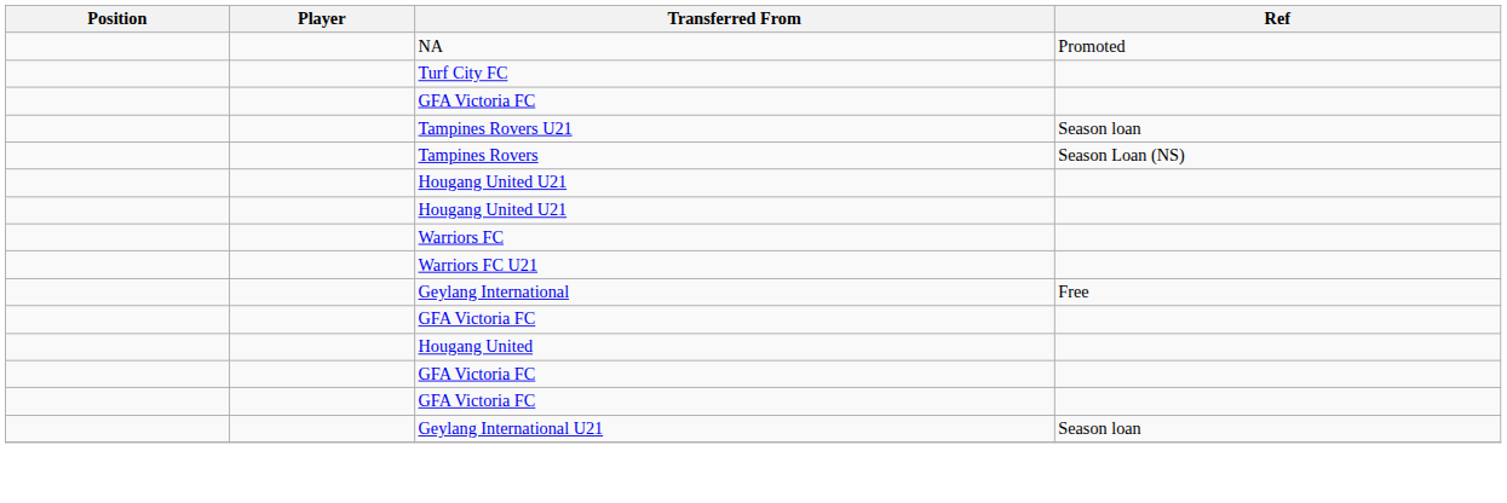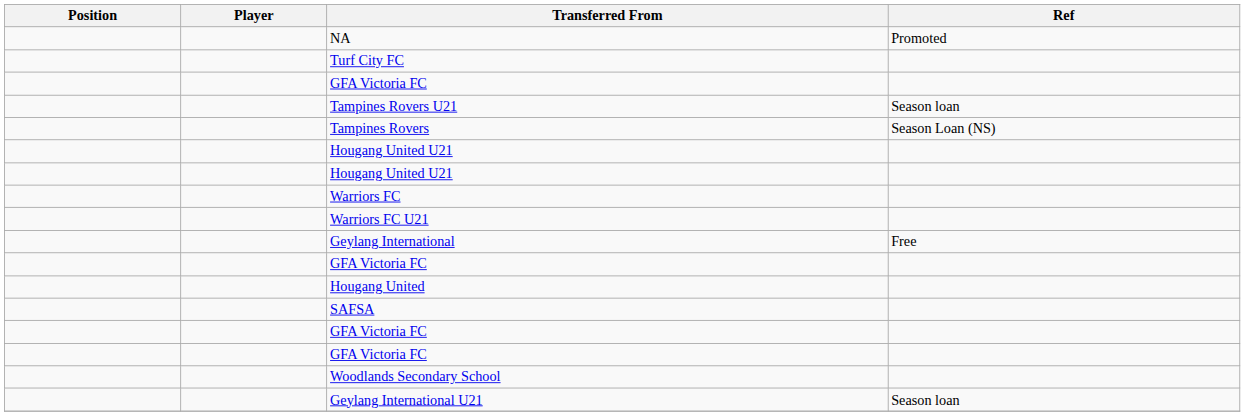 <table class="wikitable sortable" style="width:70%; text-align:center; font-size:100%; text-align:left;">
 <tr>
 <th><strong>Position</strong></th>
 <th><strong>Player</strong></th>
 <th><strong>Transferred From</strong></th>
 <th><strong>Ref</strong></th>
 </tr>
 <tr>
 <td></td>
 <td></td>
 <td>NA</td>
 <td>Promoted</td>
 </tr>
 <tr>
 <td></td>
 <td></td>
 <td> <a href='#'>Turf City FC</a></td>
 <td></td>
 </tr>
 <tr>
 <td></td>
 <td></td>
 <td> <a href='#'>GFA Victoria FC</a></td>
 <td></td>
 </tr>
 <tr>
 <td></td>
 <td></td>
 <td> <a href='#'>Tampines Rovers U21</a></td>
 <td>Season loan</td>
 </tr>
 <tr>
 <td></td>
 <td></td>
 <td> <a href='#'>Tampines Rovers</a></td>
 <td>Season Loan (NS)</td>
 </tr>
 <tr>
 <td></td>
 <td></td>
 <td> <a href='#'>Hougang United U21</a></td>
 <td></td>
 </tr>
 <tr>
 <td></td>
 <td></td>
 <td> <a href='#'>Hougang United U21</a></td>
 <td></td>
 </tr>
 <tr>
 <td></td>
 <td></td>
 <td> <a href='#'>Warriors FC</a></td>
 <td></td>
 </tr>
 <tr>
 <td></td>
 <td></td>
 <td> <a href='#'>Warriors FC U21</a></td>
 <td></td>
 </tr>
 <tr>
 <td></td>
 <td></td>
 <td> <a href='#'>Geylang International</a></td>
 <td>Free</td>
 </tr>
 <tr>
 <td></td>
 <td></td>
 <td> <a href='#'>GFA Victoria FC</a></td>
 <td></td>
 </tr>
 <tr>
 <td></td>
 <td></td>
 <td> <a href='#'>Hougang United</a></td>
 <td></td>
 </tr>
 <tr>
 <td></td>
 <td></td>
+<td> <a href='#'>SAFSA</a></td>
+<td></td>
+</tr>
+<tr>
+<td></td>
+<td></td>
 <td> <a href='#'>GFA Victoria FC</a></td>
 <td></td>
 </tr>
 <tr>
 <td></td>
 <td></td>
 <td> <a href='#'>GFA Victoria FC</a></td>
 <td></td>
 </tr>
 <tr>
 <td></td>
 <td></td>
+<td> <a href='#'>Woodlands Secondary School</a></td>
+<td></td>
+</tr>
+<tr>
+<td></td>
+<td></td>
 <td> <a href='#'>Geylang International U21</a></td>
 <td>Season loan</td>
 </tr>
 <tr>
 </tr>
 </table>
